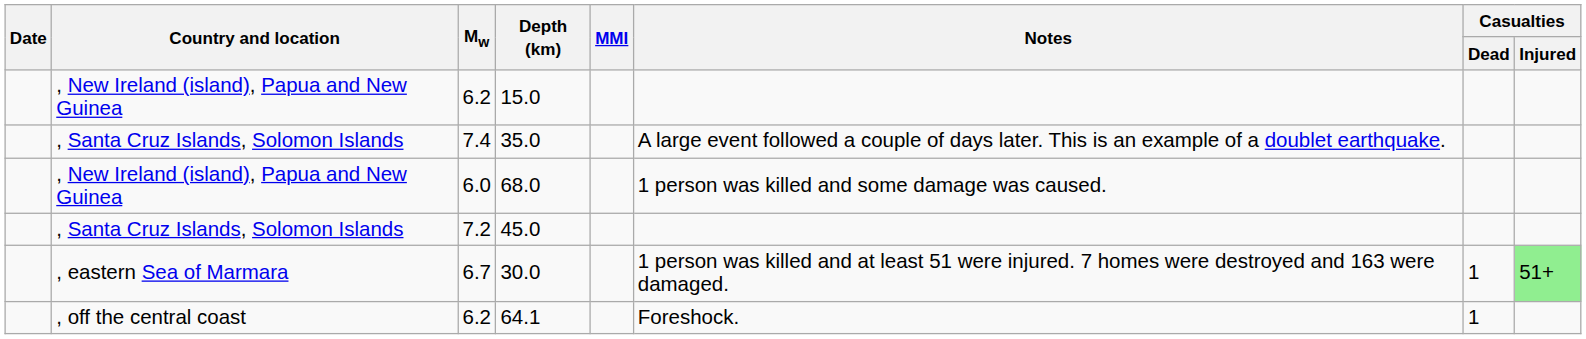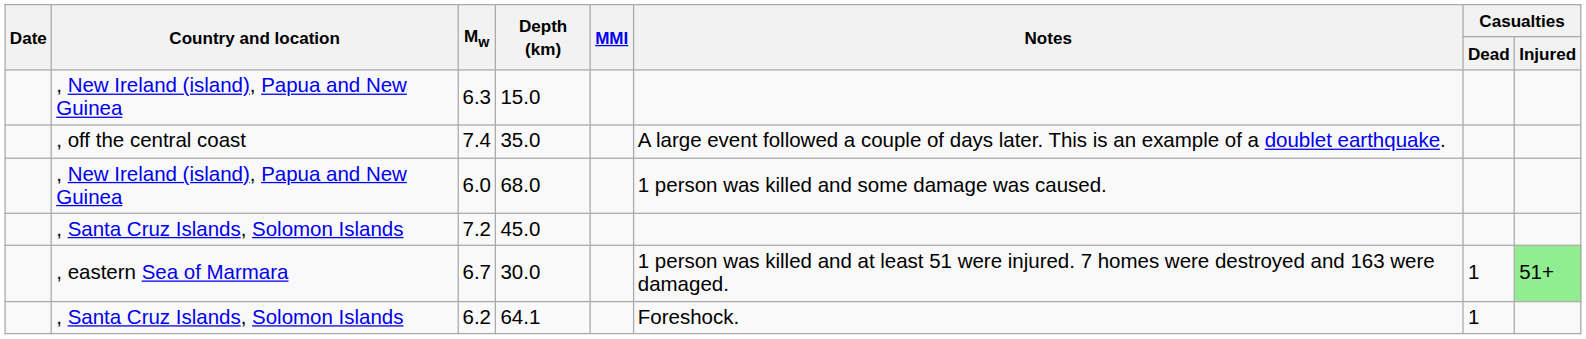 <table class="wikitable sortable sort-under" style="border:1px black; margin-left:1em;">
 <tr>
 <th rowspan="2"><small>Date</small></th>
 <th rowspan="2" style="width: 310px"><small>Country and location</small></th>
 <th rowspan="2"><small>M<sub>w</sub></small></th>
 <th rowspan="2"><small>Depth (km)</small></th>
 <th rowspan="2"><small><a href='#'>MMI</a></small></th>
 <th rowspan="2" class="unsortable"><small>Notes</small></th>
 <th colspan="2"><small>Casualties</small></th>
 </tr>
 <tr>
 <th><small>Dead</small></th>
 <th><small>Injured</small></th>
 </tr>
 <tr>
 <td></td>
 <td>, <a href='#'>New Ireland (island)</a>, <a href='#'>Papua and New Guinea</a></td>
-<td>6.2</td>
+<td>6.3</td>
 <td>15.0</td>
 <td></td>
 <td></td>
 <td></td>
 <td></td>
 </tr>
 <tr>
 <td></td>
-<td>, <a href='#'>Santa Cruz Islands</a>, <a href='#'>Solomon Islands</a></td>
+<td>, off the central coast</td>
 <td>7.4</td>
 <td>35.0</td>
 <td></td>
 <td>A large event followed a couple of days later. This is an example of a <a href='#'>doublet earthquake</a>.</td>
 <td></td>
 <td></td>
 </tr>
 <tr>
 <td></td>
 <td>, <a href='#'>New Ireland (island)</a>, <a href='#'>Papua and New Guinea</a></td>
 <td>6.0</td>
 <td>68.0</td>
 <td></td>
 <td>1 person was killed and some damage was caused.</td>
 <td></td>
 <td></td>
 </tr>
 <tr>
 <td></td>
 <td>, <a href='#'>Santa Cruz Islands</a>, <a href='#'>Solomon Islands</a></td>
 <td>7.2</td>
 <td>45.0</td>
 <td></td>
 <td></td>
 <td></td>
 <td></td>
 </tr>
 <tr>
 <td></td>
 <td>, eastern <a href='#'>Sea of Marmara</a></td>
 <td>6.7</td>
 <td>30.0</td>
 <td></td>
 <td>1 person was killed and at least 51 were injured. 7 homes were destroyed and 163 were damaged.</td>
 <td>1</td>
 <td style="background: lightgreen;">51+</td>
 </tr>
 <tr>
 <td></td>
-<td>, off the central coast</td>
+<td>, <a href='#'>Santa Cruz Islands</a>, <a href='#'>Solomon Islands</a></td>
 <td>6.2</td>
 <td>64.1</td>
 <td></td>
 <td>Foreshock.</td>
 <td>1</td>
 <td></td>
 </tr>
 </table>
